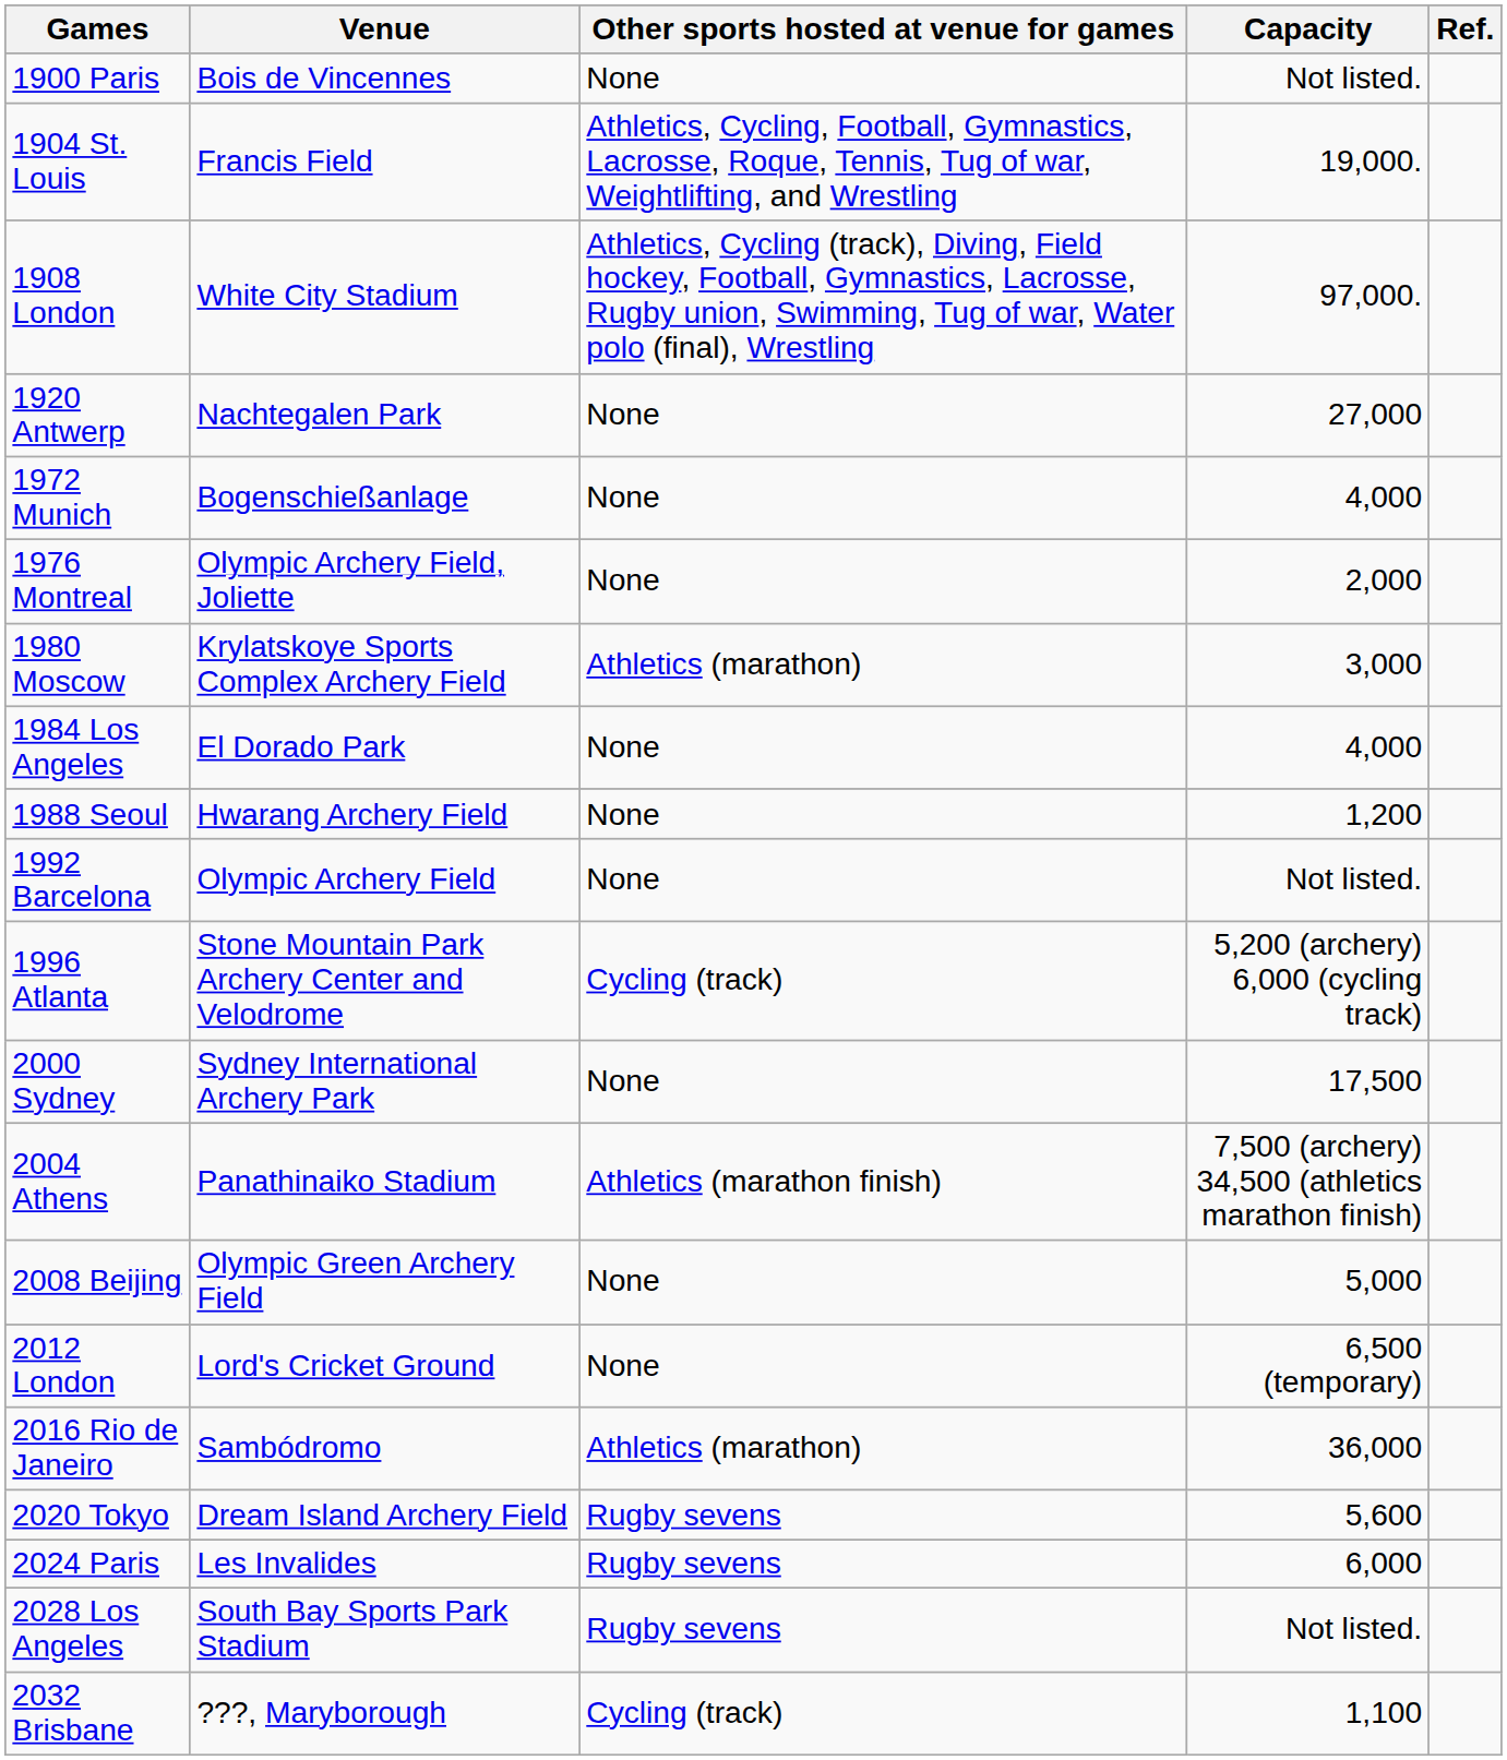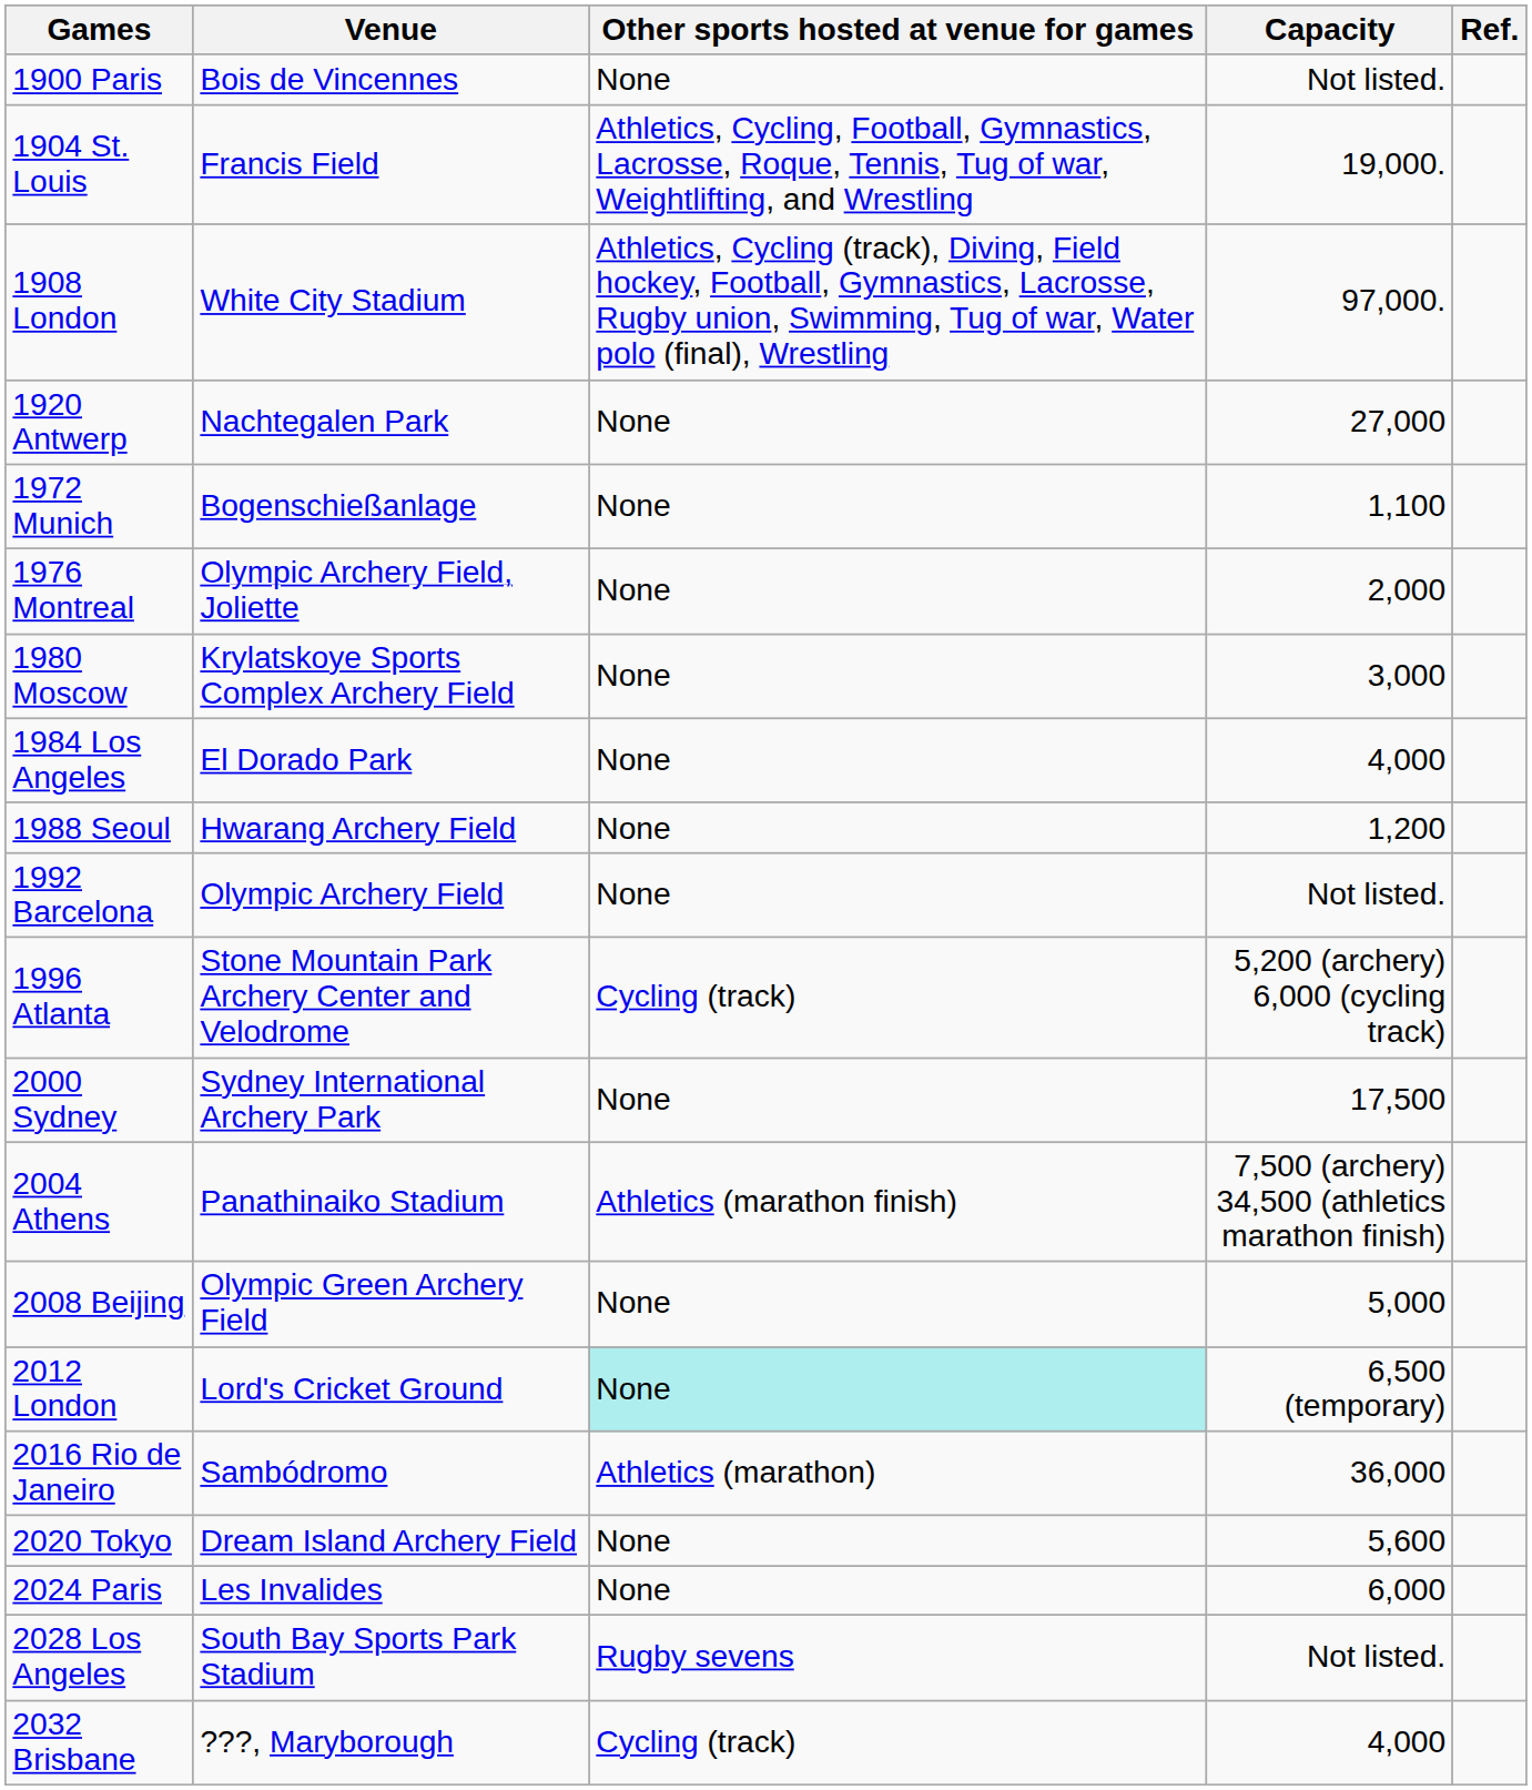 <table class="wikitable sortable" width=780px>
 <tr>
 <th>Games</th>
 <th>Venue</th>
 <th>Other sports hosted at venue for games</th>
 <th>Capacity</th>
 <th>Ref.</th>
 </tr>
 <tr>
 <td><a href='#'>1900 Paris</a></td>
 <td><a href='#'>Bois de Vincennes</a></td>
 <td>None</td>
 <td align=right>Not listed.</td>
 <td align=center></td>
 </tr>
 <tr>
 <td><a href='#'>1904 St. Louis</a></td>
 <td><a href='#'>Francis Field</a></td>
 <td><a href='#'>Athletics</a>, <a href='#'>Cycling</a>, <a href='#'>Football</a>, <a href='#'>Gymnastics</a>, <a href='#'>Lacrosse</a>, <a href='#'>Roque</a>, <a href='#'>Tennis</a>, <a href='#'>Tug of war</a>, <a href='#'>Weightlifting</a>, and <a href='#'>Wrestling</a></td>
 <td align="right">19,000.</td>
 <td align=center></td>
 </tr>
 <tr>
 <td><a href='#'>1908 London</a></td>
 <td><a href='#'>White City Stadium</a></td>
 <td><a href='#'>Athletics</a>, <a href='#'>Cycling</a> (track), <a href='#'>Diving</a>, <a href='#'>Field hockey</a>, <a href='#'>Football</a>, <a href='#'>Gymnastics</a>, <a href='#'>Lacrosse</a>, <a href='#'>Rugby union</a>, <a href='#'>Swimming</a>, <a href='#'>Tug of war</a>, <a href='#'>Water polo</a> (final), <a href='#'>Wrestling</a></td>
 <td align="right">97,000.</td>
 <td align=center></td>
 </tr>
 <tr>
 <td><a href='#'>1920 Antwerp</a></td>
 <td><a href='#'>Nachtegalen Park</a></td>
 <td>None</td>
 <td align="right">27,000</td>
 <td align=center></td>
 </tr>
 <tr>
 <td><a href='#'>1972 Munich</a></td>
 <td><a href='#'>Bogenschießanlage</a></td>
 <td>None</td>
-<td align="right">4,000</td>
+<td align="right">1,100</td>
 <td align=center></td>
 </tr>
 <tr>
 <td><a href='#'>1976 Montreal</a></td>
 <td><a href='#'>Olympic Archery Field, Joliette</a></td>
 <td>None</td>
 <td align="right">2,000</td>
 <td align=center></td>
 </tr>
 <tr>
 <td><a href='#'>1980 Moscow</a></td>
 <td><a href='#'>Krylatskoye Sports Complex Archery Field</a></td>
-<td><a href='#'>Athletics</a> (marathon)</td>
+<td>None</td>
 <td align="right">3,000</td>
 <td align=center></td>
 </tr>
 <tr>
 <td><a href='#'>1984 Los Angeles</a></td>
 <td><a href='#'>El Dorado Park</a></td>
 <td>None</td>
 <td align="right">4,000</td>
 <td align=center></td>
 </tr>
 <tr>
 <td><a href='#'>1988 Seoul</a></td>
 <td><a href='#'>Hwarang Archery Field</a></td>
 <td>None</td>
 <td align="right">1,200</td>
 <td align=center></td>
 </tr>
 <tr>
 <td><a href='#'>1992 Barcelona</a></td>
 <td><a href='#'>Olympic Archery Field</a></td>
 <td>None</td>
 <td align="right">Not listed.</td>
 <td align=center></td>
 </tr>
 <tr>
 <td><a href='#'>1996 Atlanta</a></td>
 <td><a href='#'>Stone Mountain Park Archery Center and Velodrome</a></td>
 <td><a href='#'>Cycling</a> (track)</td>
 <td align="right">5,200 (archery)<br>6,000 (cycling track)</td>
 <td align=center></td>
 </tr>
 <tr>
 <td><a href='#'>2000 Sydney</a></td>
 <td><a href='#'>Sydney International Archery Park</a></td>
 <td>None</td>
 <td align="right">17,500</td>
 <td align=center></td>
 </tr>
 <tr>
 <td><a href='#'>2004 Athens</a></td>
 <td><a href='#'>Panathinaiko Stadium</a></td>
 <td><a href='#'>Athletics</a> (marathon finish)</td>
 <td align="right">7,500 (archery)<br>34,500 (athletics marathon finish)</td>
 <td align=center></td>
 </tr>
 <tr>
 <td><a href='#'>2008 Beijing</a></td>
 <td><a href='#'>Olympic Green Archery Field</a></td>
 <td>None</td>
 <td align="right">5,000</td>
 <td align=center></td>
 </tr>
 <tr>
 <td><a href='#'>2012 London</a></td>
 <td><a href='#'>Lord's Cricket Ground</a></td>
-<td>None</td>
+<td style="background: paleturquoise;">None</td>
 <td align="right">6,500 (temporary)</td>
 <td align=center></td>
 </tr>
 <tr>
 <td><a href='#'>2016 Rio de Janeiro</a></td>
 <td><a href='#'>Sambódromo</a></td>
 <td><a href='#'>Athletics</a> (marathon)</td>
 <td align="right">36,000</td>
 <td align="center"></td>
 </tr>
 <tr>
 <td><a href='#'>2020 Tokyo</a></td>
 <td><a href='#'>Dream Island Archery Field</a></td>
-<td><a href='#'>Rugby sevens</a></td>
+<td>None</td>
 <td align="right">5,600</td>
 <td align="center"></td>
 </tr>
 <tr>
 <td><a href='#'>2024 Paris</a></td>
 <td><a href='#'>Les Invalides</a></td>
-<td><a href='#'>Rugby sevens</a></td>
+<td>None</td>
 <td align="right">6,000</td>
 <td align="center"></td>
 </tr>
 <tr>
 <td><a href='#'>2028 Los Angeles</a></td>
 <td><a href='#'>South Bay Sports Park Stadium</a></td>
 <td><a href='#'>Rugby sevens</a></td>
 <td align="right">Not listed.</td>
 <td align="center"></td>
 </tr>
 <tr>
 <td><a href='#'>2032 Brisbane</a></td>
 <td>???, <a href='#'>Maryborough</a></td>
 <td><a href='#'>Cycling</a> (track)</td>
-<td align="right">1,100</td>
+<td align="right">4,000</td>
 <td align="center"></td>
 </tr>
 </table>
